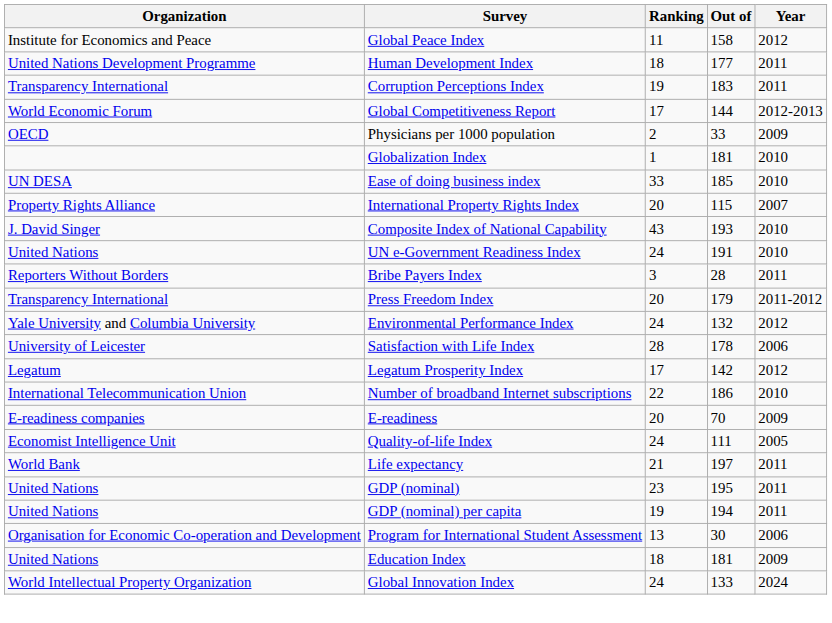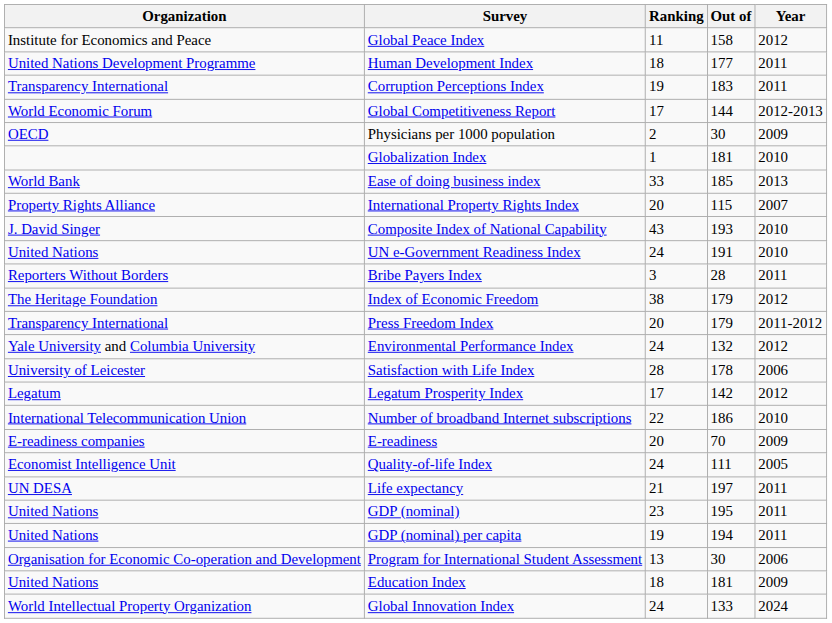 <table class="wikitable sortable">
 <tr>
 <th>Organization</th>
 <th>Survey</th>
 <th>Ranking</th>
 <th>Out of</th>
 <th>Year</th>
 </tr>
 <tr>
 <td>Institute for Economics and Peace</td>
 <td><a href='#'>Global Peace Index</a></td>
 <td>11</td>
 <td>158</td>
 <td>2012</td>
 </tr>
 <tr>
 <td><a href='#'>United Nations Development Programme</a></td>
 <td><a href='#'>Human Development Index</a></td>
 <td>18</td>
 <td>177</td>
 <td>2011</td>
 </tr>
 <tr>
 <td><a href='#'>Transparency International</a></td>
 <td><a href='#'>Corruption Perceptions Index</a></td>
 <td>19</td>
 <td>183</td>
 <td>2011</td>
 </tr>
 <tr>
 <td><a href='#'>World Economic Forum</a></td>
 <td><a href='#'>Global Competitiveness Report</a></td>
 <td>17</td>
 <td>144</td>
 <td>2012-2013</td>
 </tr>
 <tr>
 <td><a href='#'>OECD</a></td>
 <td>Physicians per 1000 population</td>
 <td>2</td>
-<td>33</td>
+<td>30</td>
 <td>2009</td>
 </tr>
 <tr>
 <td></td>
 <td><a href='#'>Globalization Index</a></td>
 <td>1</td>
 <td>181</td>
 <td>2010</td>
 </tr>
 <tr>
-<td><a href='#'>UN DESA</a></td>
+<td><a href='#'>World Bank</a></td>
 <td><a href='#'>Ease of doing business index</a></td>
 <td>33</td>
 <td>185</td>
-<td>2010</td>
+<td>2013</td>
 </tr>
 <tr>
 <td><a href='#'>Property Rights Alliance</a></td>
 <td><a href='#'>International Property Rights Index</a></td>
 <td>20</td>
 <td>115</td>
 <td>2007</td>
 </tr>
 <tr>
 <td><a href='#'>J. David Singer</a></td>
 <td><a href='#'>Composite Index of National Capability</a></td>
 <td>43</td>
 <td>193</td>
 <td>2010</td>
 </tr>
 <tr>
 <td><a href='#'>United Nations</a></td>
 <td><a href='#'>UN e-Government Readiness Index</a></td>
 <td>24</td>
 <td>191</td>
 <td>2010</td>
 </tr>
 <tr>
 <td><a href='#'>Reporters Without Borders</a></td>
 <td><a href='#'>Bribe Payers Index</a></td>
 <td>3</td>
 <td>28</td>
 <td>2011</td>
+</tr>
+<tr>
+<td><a href='#'>The Heritage Foundation</a></td>
+<td><a href='#'>Index of Economic Freedom</a></td>
+<td>38</td>
+<td>179</td>
+<td>2012</td>
 </tr>
 <tr>
 <td><a href='#'>Transparency International</a></td>
 <td><a href='#'>Press Freedom Index</a></td>
 <td>20</td>
 <td>179</td>
 <td>2011-2012</td>
 </tr>
 <tr>
 <td><a href='#'>Yale University</a> and <a href='#'>Columbia University</a></td>
 <td><a href='#'>Environmental Performance Index</a></td>
 <td>24</td>
 <td>132</td>
 <td>2012</td>
 </tr>
 <tr>
 <td><a href='#'>University of Leicester</a></td>
 <td><a href='#'>Satisfaction with Life Index</a></td>
 <td>28</td>
 <td>178</td>
 <td>2006</td>
 </tr>
 <tr>
 <td><a href='#'>Legatum</a></td>
 <td><a href='#'>Legatum Prosperity Index</a></td>
 <td>17</td>
 <td>142</td>
 <td>2012</td>
 </tr>
 <tr>
 <td><a href='#'>International Telecommunication Union</a></td>
 <td><a href='#'>Number of broadband Internet subscriptions</a></td>
 <td>22</td>
 <td>186</td>
 <td>2010</td>
 </tr>
 <tr>
 <td><a href='#'>E-readiness companies</a></td>
 <td><a href='#'>E-readiness</a></td>
 <td>20</td>
 <td>70</td>
 <td>2009</td>
 </tr>
 <tr>
 <td><a href='#'>Economist Intelligence Unit</a></td>
 <td><a href='#'>Quality-of-life Index</a></td>
 <td>24</td>
 <td>111</td>
 <td>2005</td>
 </tr>
 <tr>
-<td><a href='#'>World Bank</a></td>
+<td><a href='#'>UN DESA</a></td>
 <td><a href='#'>Life expectancy</a></td>
 <td>21</td>
 <td>197</td>
 <td>2011</td>
 </tr>
 <tr>
 <td><a href='#'>United Nations</a></td>
 <td><a href='#'>GDP (nominal)</a></td>
 <td>23</td>
 <td>195</td>
 <td>2011</td>
 </tr>
 <tr>
 <td><a href='#'>United Nations</a></td>
 <td><a href='#'>GDP (nominal) per capita</a></td>
 <td>19</td>
 <td>194</td>
 <td>2011</td>
 </tr>
 <tr>
 <td><a href='#'>Organisation for Economic Co-operation and Development</a></td>
 <td><a href='#'>Program for International Student Assessment</a></td>
 <td>13</td>
 <td>30</td>
 <td>2006</td>
 </tr>
 <tr>
 <td><a href='#'>United Nations</a></td>
 <td><a href='#'>Education Index</a></td>
 <td>18</td>
 <td>181</td>
 <td>2009</td>
 </tr>
 <tr>
 <td><a href='#'>World Intellectual Property Organization</a></td>
 <td><a href='#'>Global Innovation Index</a></td>
 <td>24</td>
 <td>133</td>
 <td>2024</td>
 </tr>
 </table>
